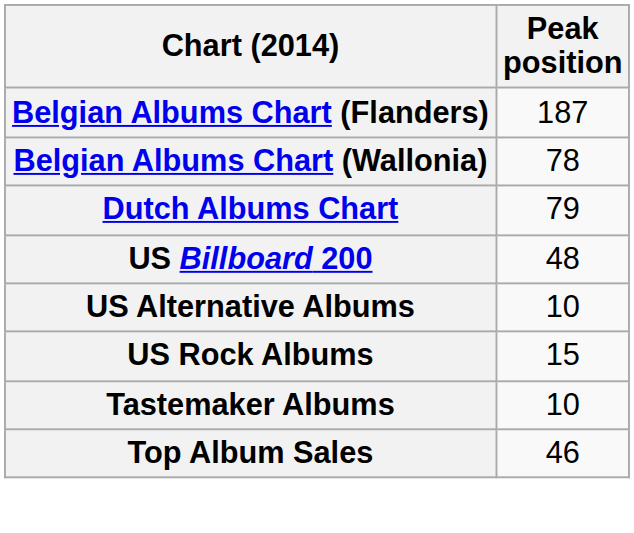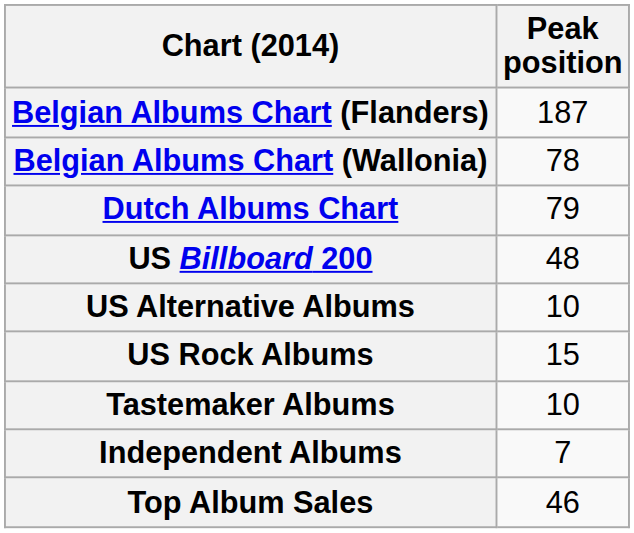 <table class="wikitable sortable plainrowheaders">
 <tr>
 <th scope="col">Chart (2014)</th>
 <th scope="col">Peak<br>position</th>
 </tr>
 <tr>
 <th scope="row"><a href='#'>Belgian Albums Chart</a> (Flanders)</th>
 <td align="center">187</td>
 </tr>
 <tr>
 <th scope="row"><a href='#'>Belgian Albums Chart</a> (Wallonia)</th>
 <td align="center">78</td>
 </tr>
 <tr>
 <th scope="row"><a href='#'>Dutch Albums Chart</a></th>
 <td align="center">79</td>
 </tr>
 <tr>
 <th scope="row">US <a href='#'><em>Billboard</em> 200</a></th>
 <td align="center">48</td>
 </tr>
 <tr>
 <th scope="row">US Alternative Albums</th>
 <td align="center">10</td>
 </tr>
 <tr>
 <th scope="row">US Rock Albums</th>
 <td align="center">15</td>
 </tr>
 <tr>
 <th scope="row">Tastemaker Albums</th>
 <td align="center">10</td>
 </tr>
 <tr>
+<th scope="row">Independent Albums</th>
+<td align="center">7</td>
+</tr>
+<tr>
 <th scope="row">Top Album Sales</th>
 <td align="center">46</td>
 </tr>
 </table>
